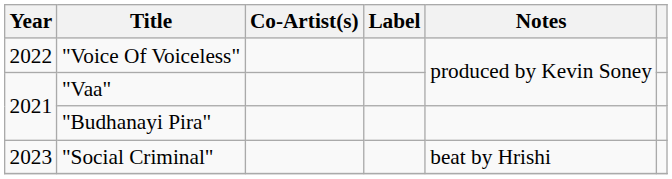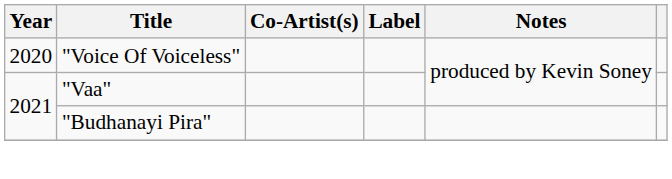 <table class="wikitable">
 <tr>
 <th>Year</th>
 <th>Title</th>
 <th>Co-Artist(s)</th>
 <th>Label</th>
 <th>Notes</th>
 <th></th>
 </tr>
 <tr>
-<td>2022</td>
+<td>2020</td>
 <td>"Voice Of Voiceless"</td>
 <td></td>
 <td></td>
 <td rowspan="2">produced by Kevin Soney</td>
 <td></td>
 </tr>
 <tr>
 <td rowspan="2">2021</td>
 <td>"Vaa"</td>
 <td></td>
 <td></td>
 <td></td>
 </tr>
 <tr>
 <td>"Budhanayi Pira"</td>
 <td></td>
 <td></td>
 <td></td>
 <td></td>
 </tr>
 <tr>
-<td>2023</td>
-<td>"Social Criminal"</td>
-<td></td>
-<td></td>
-<td>beat by Hrishi</td>
-<td></td>
-</tr>
-<tr>
 </tr>
 </table>
